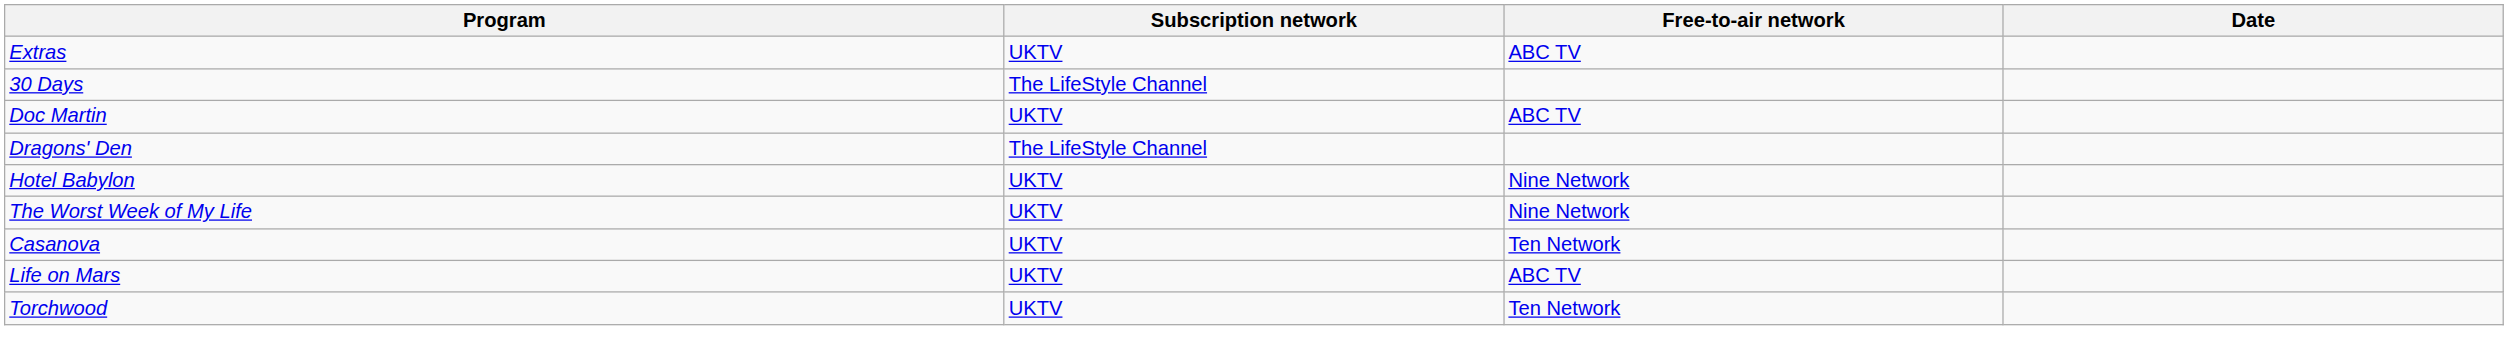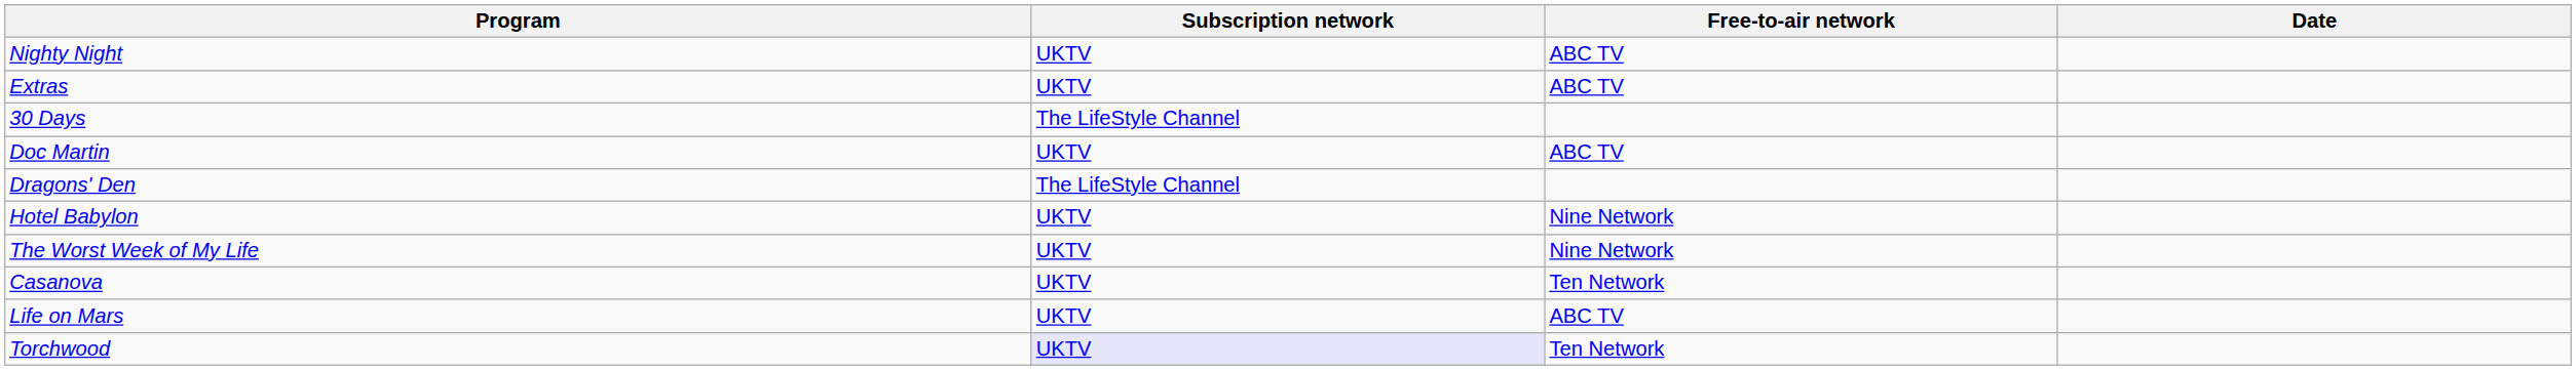 <table class="wikitable sortable" width="100%" style="font-size – 87%;">
 <tr bgcolor="#efefef">
 <th width=40%>Program</th>
 <th width=20%>Subscription network</th>
 <th width=20%>Free-to-air network</th>
 <th width=20%>Date</th>
+</tr>
+<tr>
+<td> <em><a href='#'>Nighty Night</a></em></td>
+<td><a href='#'>UKTV</a></td>
+<td><a href='#'>ABC TV</a></td>
+<td></td>
 </tr>
 <tr>
 <td> <em><a href='#'>Extras</a></em></td>
 <td><a href='#'>UKTV</a></td>
 <td><a href='#'>ABC TV</a></td>
 <td></td>
 </tr>
 <tr>
 <td> <em><a href='#'>30 Days</a></em></td>
 <td><a href='#'>The LifeStyle Channel</a></td>
 <td></td>
 <td></td>
 </tr>
 <tr>
 <td> <em><a href='#'>Doc Martin</a></em></td>
 <td><a href='#'>UKTV</a></td>
 <td><a href='#'>ABC TV</a></td>
 <td></td>
 </tr>
 <tr>
 <td> <em><a href='#'>Dragons' Den</a></em></td>
 <td><a href='#'>The LifeStyle Channel</a></td>
 <td></td>
 <td></td>
 </tr>
 <tr>
 <td> <em><a href='#'>Hotel Babylon</a></em></td>
 <td><a href='#'>UKTV</a></td>
 <td><a href='#'>Nine Network</a></td>
 <td></td>
 </tr>
 <tr>
 <td> <em><a href='#'>The Worst Week of My Life</a></em></td>
 <td><a href='#'>UKTV</a></td>
 <td><a href='#'>Nine Network</a></td>
 <td></td>
 </tr>
 <tr>
 <td> <em><a href='#'>Casanova</a></em></td>
 <td><a href='#'>UKTV</a></td>
 <td><a href='#'>Ten Network</a></td>
 <td></td>
 </tr>
 <tr>
 <td> <em><a href='#'>Life on Mars</a></em></td>
 <td><a href='#'>UKTV</a></td>
 <td><a href='#'>ABC TV</a></td>
 <td></td>
 </tr>
 <tr>
 <td> <em><a href='#'>Torchwood</a></em></td>
-<td><a href='#'>UKTV</a></td>
+<td style="background: lavender;"><a href='#'>UKTV</a></td>
 <td><a href='#'>Ten Network</a></td>
 <td></td>
 </tr>
 </table>
